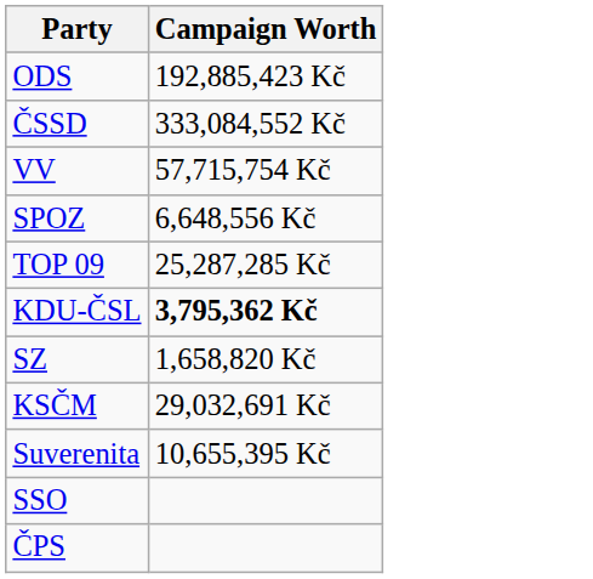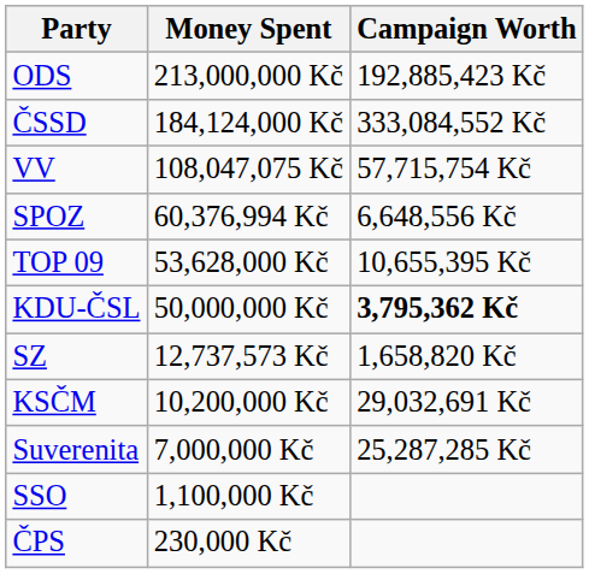 <table class="wikitable">
 <tr>
 <th>Party</th>
+<th>Money Spent</th>
 <th>Campaign Worth</th>
 </tr>
 <tr>
 <td><a href='#'>ODS</a></td>
+<td>213,000,000 Kč</td>
 <td>192,885,423 Kč</td>
 </tr>
 <tr>
 <td><a href='#'>ČSSD</a></td>
+<td>184,124,000 Kč</td>
 <td>333,084,552 Kč</td>
 </tr>
 <tr>
 <td><a href='#'>VV</a></td>
+<td>108,047,075 Kč</td>
 <td>57,715,754 Kč</td>
 </tr>
 <tr>
 <td><a href='#'>SPOZ</a></td>
+<td>60,376,994 Kč</td>
 <td>6,648,556 Kč</td>
 </tr>
 <tr>
 <td><a href='#'>TOP 09</a></td>
-<td>25,287,285 Kč</td>
+<td>53,628,000 Kč</td>
+<td>10,655,395 Kč</td>
 </tr>
 <tr>
 <td><a href='#'>KDU-ČSL</a></td>
+<td>50,000,000 Kč</td>
 <td><strong>3,795,362 Kč</strong></td>
 </tr>
 <tr>
 <td><a href='#'>SZ</a></td>
+<td>12,737,573 Kč</td>
 <td>1,658,820 Kč</td>
 </tr>
 <tr>
 <td><a href='#'>KSČM</a></td>
+<td>10,200,000 Kč</td>
 <td>29,032,691 Kč</td>
 </tr>
 <tr>
 <td><a href='#'>Suverenita</a></td>
-<td>10,655,395 Kč</td>
+<td>7,000,000 Kč</td>
+<td>25,287,285 Kč</td>
 </tr>
 <tr>
 <td><a href='#'>SSO</a></td>
+<td>1,100,000 Kč</td>
 <td></td>
 </tr>
 <tr>
 <td><a href='#'>ČPS</a></td>
+<td>230,000 Kč</td>
 <td></td>
 </tr>
 </table>
